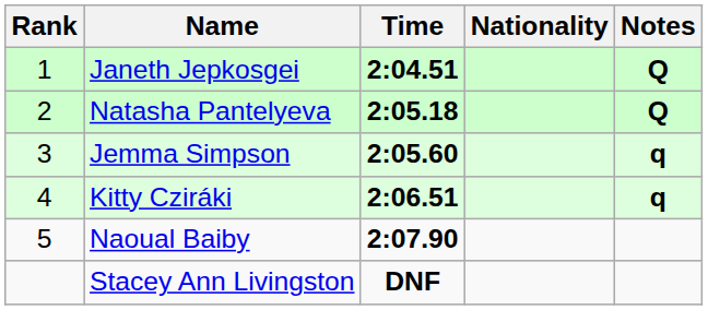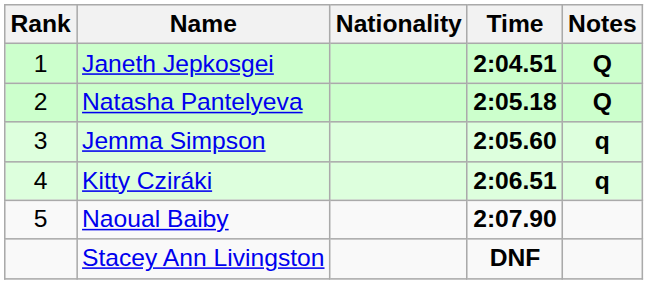 <table class="wikitable sortable" style="text-align:center">
 <tr>
 <th>Rank</th>
 <th>Name</th>
+<th>Nationality</th>
 <th>Time</th>
-<th>Nationality</th>
 <th>Notes</th>
 </tr>
 <tr bgcolor=ccffcc>
 <td>1</td>
 <td align=left><a href='#'>Janeth Jepkosgei</a></td>
+<td align=left></td>
 <td><strong>2:04.51</strong></td>
-<td align=left></td>
 <td><strong>Q</strong></td>
 </tr>
 <tr bgcolor=ccffcc>
 <td>2</td>
 <td align=left><a href='#'>Natasha Pantelyeva</a></td>
+<td align=left></td>
 <td><strong>2:05.18</strong></td>
-<td align=left></td>
 <td><strong>Q</strong></td>
 </tr>
 <tr bgcolor=ddffdd>
 <td>3</td>
 <td align=left><a href='#'>Jemma Simpson</a></td>
+<td align=left></td>
 <td><strong>2:05.60</strong></td>
-<td align=left></td>
 <td><strong>q</strong></td>
 </tr>
 <tr bgcolor=ddffdd>
 <td>4</td>
 <td align=left><a href='#'>Kitty Cziráki</a></td>
+<td align=left></td>
 <td><strong>2:06.51</strong></td>
-<td align=left></td>
 <td><strong>q</strong></td>
 </tr>
 <tr>
 <td>5</td>
 <td align=left><a href='#'>Naoual Baiby</a></td>
+<td align=left></td>
 <td><strong>2:07.90</strong></td>
-<td align=left></td>
 <td></td>
 </tr>
 <tr>
 <td></td>
 <td align=left><a href='#'>Stacey Ann Livingston</a></td>
+<td align=left></td>
 <td><strong>DNF</strong></td>
-<td align=left></td>
 <td></td>
 </tr>
 </table>
